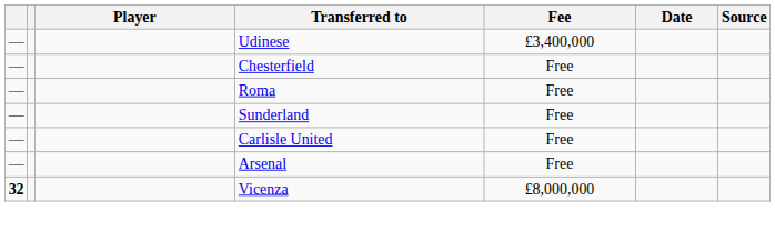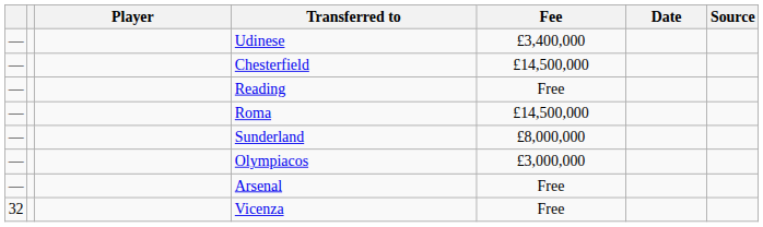 <table class="wikitable plainrowheaders sortable">
 <tr>
 <th></th>
 <th></th>
 <th scope="col" style="width:200px;">Player</th>
 <th scope="col" style="width:250px;">Transferred to</th>
 <th scope="col" style="width:150px;">Fee</th>
 <th scope="col" style="width:78px;">Date</th>
 <th>Source</th>
 </tr>
 <tr>
 <td align=center>—</td>
 <td align=center></td>
 <td></td>
 <td> <a href='#'>Udinese</a></td>
 <td align=center>£3,400,000</td>
 <td align=center></td>
 <td align=center></td>
 </tr>
 <tr>
 <td align=center>—</td>
 <td align=center></td>
 <td></td>
 <td> <a href='#'>Chesterfield</a></td>
+<td align=center>£14,500,000</td>
+<td align=center></td>
+<td align=center></td>
+</tr>
+<tr>
+<td align=center>—</td>
+<td align=center></td>
+<td></td>
+<td> <a href='#'>Reading</a></td>
 <td align=center>Free</td>
 <td align=center></td>
 <td align=center></td>
 </tr>
 <tr>
 <td align=center>—</td>
 <td align=center></td>
 <td></td>
 <td> <a href='#'>Roma</a></td>
-<td align=center>Free</td>
+<td align=center>£14,500,000</td>
 <td align=center></td>
 <td align=center></td>
 </tr>
 <tr>
 <td align=center>—</td>
 <td align=center></td>
 <td></td>
 <td> <a href='#'>Sunderland</a></td>
-<td align=center>Free</td>
+<td align=center>£8,000,000</td>
 <td align=center></td>
 <td align=center></td>
 </tr>
 <tr>
 <td align=center>—</td>
 <td align=center></td>
 <td></td>
-<td> <a href='#'>Carlisle United</a></td>
-<td align=center>Free</td>
+<td> <a href='#'>Olympiacos</a></td>
+<td align=center>£3,000,000</td>
 <td align=center></td>
 <td align=center></td>
 </tr>
 <tr>
 <td align=center>—</td>
 <td align=center></td>
 <td></td>
 <td> <a href='#'>Arsenal</a></td>
 <td align=center>Free</td>
 <td align=center></td>
 <td align=center></td>
 </tr>
 <tr>
-<td align=center><strong>32</strong></td>
+<td align=center>32</td>
 <td align=center></td>
 <td></td>
 <td> <a href='#'>Vicenza</a></td>
-<td align=center>£8,000,000</td>
+<td align=center>Free</td>
 <td align=center></td>
 <td align=center></td>
 </tr>
 </table>
